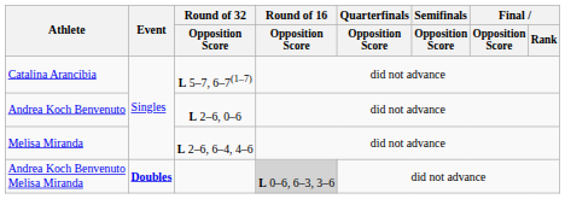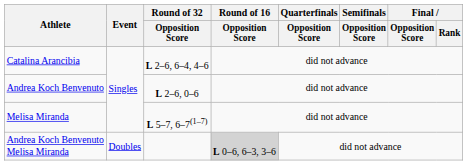 <table class=wikitable style="font-size:90%">
 <tr>
 <th rowspan="2">Athlete</th>
 <th rowspan="2">Event</th>
 <th>Round of 32</th>
 <th>Round of 16</th>
 <th>Quarterfinals</th>
 <th>Semifinals</th>
 <th colspan=2>Final / </th>
 </tr>
 <tr style="font-size:95%">
 <th>Opposition<br>Score</th>
 <th>Opposition<br>Score</th>
 <th>Opposition<br>Score</th>
 <th>Opposition<br>Score</th>
 <th>Opposition<br>Score</th>
 <th>Rank</th>
 </tr>
 <tr align=center>
 <td align=left><a href='#'>Catalina Arancibia</a></td>
 <td align=left rowspan=3><a href='#'>Singles</a></td>
-<td><br><strong>L</strong> 5–7, 6–7<sup>(1–7)</sup></td>
+<td><br><strong>L</strong> 2–6, 6–4, 4–6</td>
 <td colspan=5>did not advance</td>
 </tr>
 <tr align=center>
 <td align=left><a href='#'>Andrea Koch Benvenuto</a></td>
 <td><br><strong>L</strong> 2–6, 0–6</td>
 <td colspan=5>did not advance</td>
 </tr>
 <tr align=center>
 <td align=left><a href='#'>Melisa Miranda</a></td>
-<td><br><strong>L</strong> 2–6, 6–4, 4–6</td>
+<td><br><strong>L</strong> 5–7, 6–7<sup>(1–7)</sup></td>
 <td colspan=5>did not advance</td>
 </tr>
 <tr align=center>
 <td align=left><a href='#'>Andrea Koch Benvenuto</a><br><a href='#'>Melisa Miranda</a></td>
-<td><strong><a href='#'>Doubles</a></strong></td>
+<td><a href='#'>Doubles</a></td>
 <td></td>
 <td style="background: lightgrey;"><br><strong>L</strong> 0–6, 6–3, 3–6</td>
 <td colspan=4>did not advance</td>
 </tr>
 </table>
